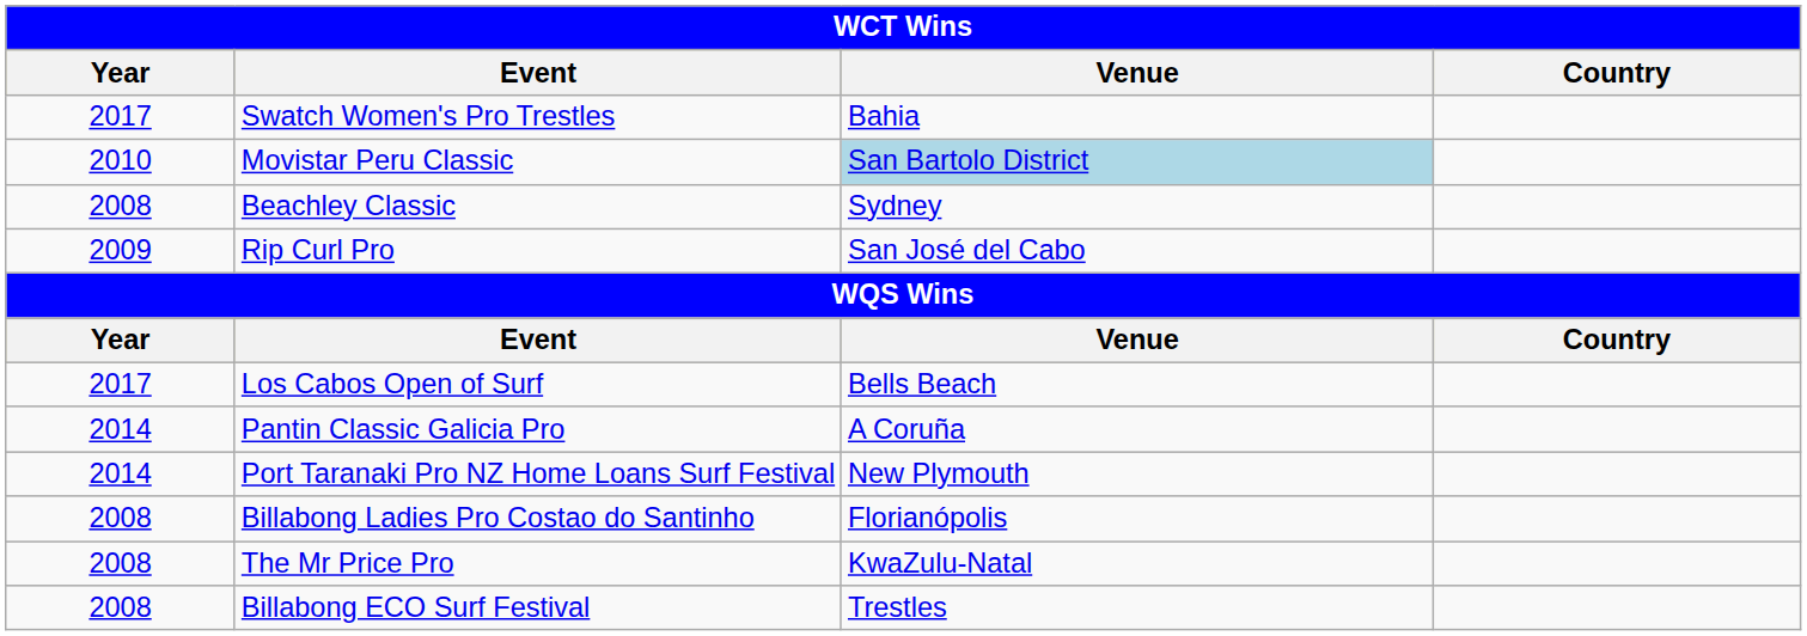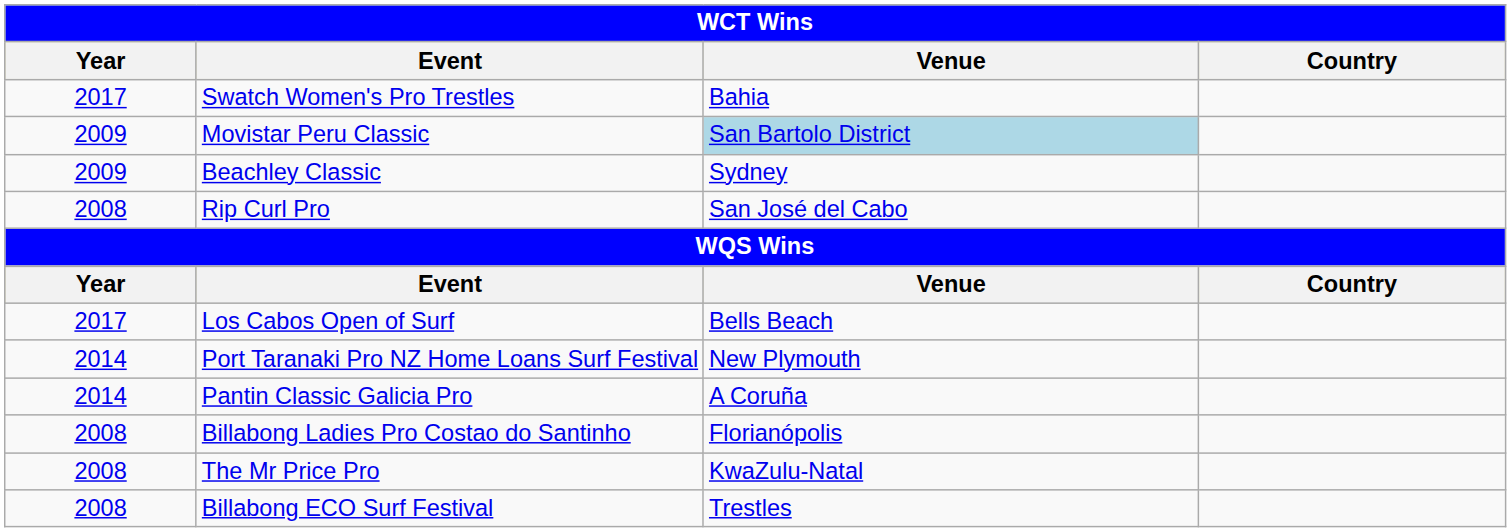 <table class="wikitable">
 <tr bgcolor=skyblue>
 <td colspan=4; style="background: blue; color: white" align="center"><strong>WCT Wins</strong></td>
 </tr>
 <tr bgcolor=#bdb76b>
 <th>Year</th>
 <th>Event</th>
 <th>Venue</th>
 <th>Country</th>
 </tr>
 <tr>
 <td style=text-align:center><a href='#'>2017</a></td>
 <td><a href='#'>Swatch Women's Pro Trestles</a></td>
 <td><a href='#'>Bahia</a></td>
 <td></td>
 </tr>
 <tr>
-<td style=text-align:center><a href='#'>2010</a></td>
+<td style=text-align:center><a href='#'>2009</a></td>
 <td><a href='#'>Movistar Peru Classic</a></td>
 <td style="background: lightblue;"><a href='#'>San Bartolo District</a></td>
 <td></td>
 </tr>
 <tr>
-<td style=text-align:center><a href='#'>2008</a></td>
+<td style=text-align:center><a href='#'>2009</a></td>
 <td><a href='#'>Beachley Classic</a></td>
 <td><a href='#'>Sydney</a></td>
 <td></td>
 </tr>
 <tr>
-<td style=text-align:center><a href='#'>2009</a></td>
+<td style=text-align:center><a href='#'>2008</a></td>
 <td><a href='#'>Rip Curl Pro</a></td>
 <td><a href='#'>San José del Cabo</a></td>
 <td></td>
 </tr>
 <tr>
 <td colspan=4; style="background: blue; color: white" align="center"><strong>WQS Wins</strong></td>
 </tr>
 <tr bgcolor=#bdb76b>
 <th>Year</th>
 <th width=   33.8%>Event</th>
 <th width=     33%>Venue</th>
 <th>Country</th>
 </tr>
 <tr>
 <td style=text-align:center><a href='#'>2017</a></td>
 <td><a href='#'>Los Cabos Open of Surf</a></td>
 <td><a href='#'>Bells Beach</a></td>
 <td></td>
 </tr>
 <tr>
 <td style=text-align:center><a href='#'>2014</a></td>
-<td><a href='#'>Pantin Classic Galicia Pro</a></td>
-<td><a href='#'>A Coruña</a></td>
+<td><a href='#'>Port Taranaki Pro NZ Home Loans Surf Festival</a></td>
+<td><a href='#'>New Plymouth</a></td>
 <td></td>
 </tr>
 <tr>
 <td style=text-align:center><a href='#'>2014</a></td>
-<td><a href='#'>Port Taranaki Pro NZ Home Loans Surf Festival</a></td>
-<td><a href='#'>New Plymouth</a></td>
+<td><a href='#'>Pantin Classic Galicia Pro</a></td>
+<td><a href='#'>A Coruña</a></td>
 <td></td>
 </tr>
 <tr>
 <td style=text-align:center><a href='#'>2008</a></td>
 <td><a href='#'>Billabong Ladies Pro Costao do Santinho</a></td>
 <td><a href='#'>Florianópolis</a></td>
 <td></td>
 </tr>
 <tr>
 <td style=text-align:center><a href='#'>2008</a></td>
 <td><a href='#'>The Mr Price Pro</a></td>
 <td><a href='#'>KwaZulu-Natal</a></td>
 <td></td>
 </tr>
 <tr>
 <td style=text-align:center><a href='#'>2008</a></td>
 <td><a href='#'>Billabong ECO Surf Festival</a></td>
 <td><a href='#'>Trestles</a></td>
 <td></td>
 </tr>
 </table>
